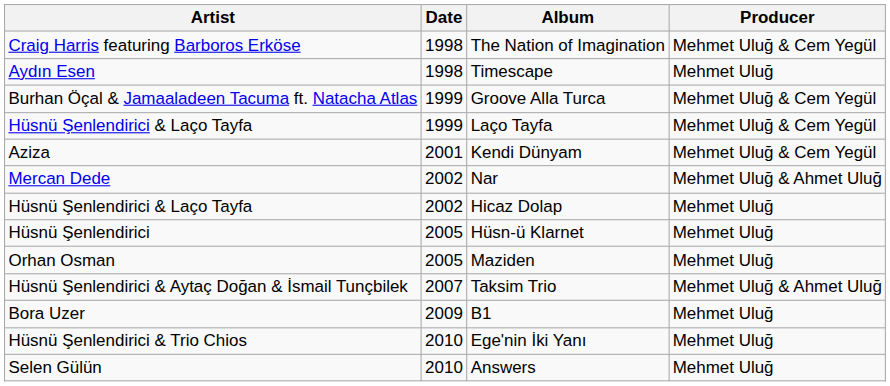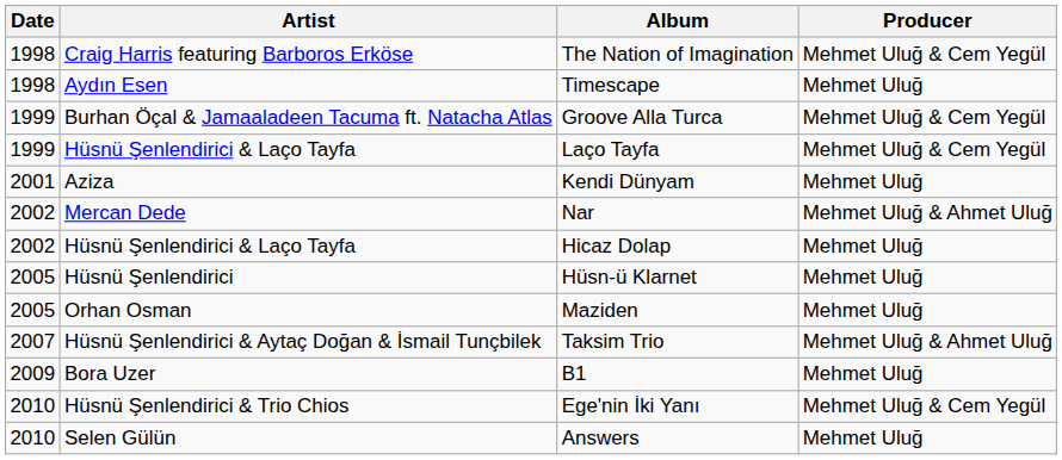 <table class="wikitable">
 <tr>
+<th>Date</th>
 <th>Artist</th>
-<th>Date</th>
 <th>Album</th>
 <th>Producer</th>
 </tr>
 <tr>
+<td>1998</td>
 <td><a href='#'>Craig Harris</a> featuring <a href='#'>Barboros Erköse</a></td>
-<td>1998</td>
 <td>The Nation of Imagination</td>
 <td>Mehmet Uluğ & Cem Yegül</td>
 </tr>
 <tr>
+<td>1998</td>
 <td><a href='#'>Aydın Esen</a></td>
-<td>1998</td>
 <td>Timescape</td>
 <td>Mehmet Uluğ</td>
 </tr>
 <tr>
+<td>1999</td>
 <td>Burhan Öçal & <a href='#'>Jamaaladeen Tacuma</a> ft. <a href='#'>Natacha Atlas</a></td>
-<td>1999</td>
 <td>Groove Alla Turca</td>
 <td>Mehmet Uluğ & Cem Yegül</td>
 </tr>
 <tr>
+<td>1999</td>
 <td><a href='#'>Hüsnü Şenlendirici</a> & Laço Tayfa</td>
-<td>1999</td>
 <td>Laço Tayfa</td>
 <td>Mehmet Uluğ & Cem Yegül</td>
 </tr>
 <tr>
+<td>2001</td>
 <td>Aziza</td>
-<td>2001</td>
 <td>Kendi Dünyam</td>
-<td>Mehmet Uluğ & Cem Yegül</td>
+<td>Mehmet Uluğ</td>
 </tr>
 <tr>
+<td>2002</td>
 <td><a href='#'>Mercan Dede</a></td>
-<td>2002</td>
 <td>Nar</td>
 <td>Mehmet Uluğ & Ahmet Uluğ</td>
 </tr>
 <tr>
+<td>2002</td>
 <td>Hüsnü Şenlendirici & Laço Tayfa</td>
-<td>2002</td>
 <td>Hicaz Dolap</td>
 <td>Mehmet Uluğ</td>
 </tr>
 <tr>
+<td>2005</td>
 <td>Hüsnü Şenlendirici</td>
-<td>2005</td>
 <td>Hüsn-ü Klarnet</td>
 <td>Mehmet Uluğ</td>
 </tr>
 <tr>
+<td>2005</td>
 <td>Orhan Osman</td>
-<td>2005</td>
 <td>Maziden</td>
 <td>Mehmet Uluğ</td>
 </tr>
 <tr>
+<td>2007</td>
 <td>Hüsnü Şenlendirici & Aytaç Doğan & İsmail Tunçbilek</td>
-<td>2007</td>
 <td>Taksim Trio</td>
 <td>Mehmet Uluğ & Ahmet Uluğ</td>
 </tr>
 <tr>
+<td>2009</td>
 <td>Bora Uzer</td>
-<td>2009</td>
 <td>B1</td>
 <td>Mehmet Uluğ</td>
 </tr>
 <tr>
+<td>2010</td>
 <td>Hüsnü Şenlendirici & Trio Chios</td>
-<td>2010</td>
 <td>Ege'nin İki Yanı</td>
-<td>Mehmet Uluğ</td>
+<td>Mehmet Uluğ & Cem Yegül</td>
 </tr>
 <tr>
+<td>2010</td>
 <td>Selen Gülün</td>
-<td>2010</td>
 <td>Answers</td>
 <td>Mehmet Uluğ</td>
 </tr>
 </table>
